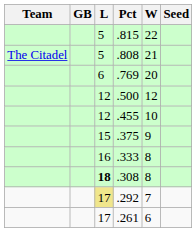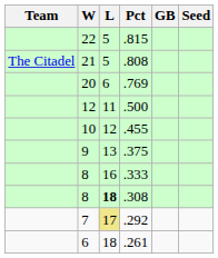 <table class="wikitable">
 <tr>
 <th>Team</th>
-<th>GB</th>
+<th>W</th>
 <th>L</th>
 <th>Pct</th>
-<th>W</th>
+<th>GB</th>
 <th>Seed</th>
 </tr>
 <tr bgcolor="#ccffcc">
 <td></td>
-<td></td>
+<td>22</td>
 <td>5</td>
 <td>.815</td>
-<td>22</td>
+<td></td>
 <td></td>
 </tr>
 <tr bgcolor="#ccffcc">
 <td><a href='#'>The Citadel</a></td>
-<td></td>
+<td>21</td>
 <td>5</td>
 <td>.808</td>
-<td>21</td>
+<td></td>
 <td></td>
 </tr>
 <tr bgcolor="#ccffcc">
 <td></td>
-<td></td>
+<td>20</td>
 <td>6</td>
 <td>.769</td>
-<td>20</td>
+<td></td>
 <td></td>
 </tr>
 <tr bgcolor="#ccffcc">
 <td></td>
+<td>12</td>
+<td>11</td>
+<td>.500</td>
 <td></td>
-<td>12</td>
-<td>.500</td>
-<td>12</td>
 <td></td>
 </tr>
 <tr bgcolor="#ccffcc">
 <td></td>
-<td></td>
+<td>10</td>
 <td>12</td>
 <td>.455</td>
-<td>10</td>
+<td></td>
 <td></td>
 </tr>
 <tr bgcolor="#ccffcc">
 <td></td>
+<td>9</td>
+<td>13</td>
+<td>.375</td>
 <td></td>
-<td>15</td>
-<td>.375</td>
-<td>9</td>
 <td></td>
 </tr>
 <tr bgcolor="#ccffcc">
 <td></td>
-<td></td>
+<td>8</td>
 <td>16</td>
 <td>.333</td>
-<td>8</td>
+<td></td>
 <td></td>
 </tr>
 <tr bgcolor="#ccffcc">
 <td></td>
-<td></td>
+<td>8</td>
 <td><strong>18</strong></td>
 <td>.308</td>
-<td>8</td>
+<td></td>
 <td></td>
 </tr>
 <tr>
 <td></td>
-<td></td>
+<td>7</td>
 <td style="background: khaki;">17</td>
 <td>.292</td>
-<td>7</td>
+<td></td>
 <td></td>
 </tr>
 <tr>
 <td></td>
+<td>6</td>
+<td>18</td>
+<td>.261</td>
 <td></td>
-<td>17</td>
-<td>.261</td>
-<td>6</td>
 <td></td>
 </tr>
 </table>
